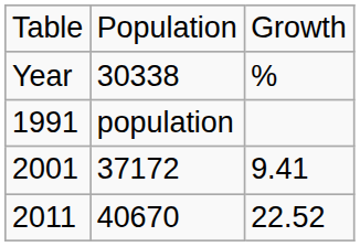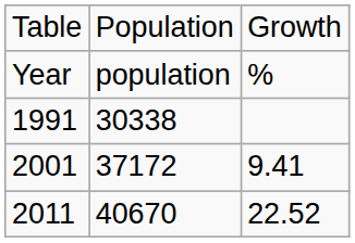 <table class="wikitable">
 <tr>
 <td>Table</td>
 <td>Population</td>
 <td>Growth</td>
 </tr>
 <tr>
 <td>Year</td>
-<td>30338</td>
+<td>population</td>
 <td>%</td>
 </tr>
 <tr>
 <td>1991</td>
-<td>population</td>
+<td>30338</td>
 <td></td>
 </tr>
 <tr>
 <td>2001</td>
 <td>37172</td>
 <td>9.41</td>
 </tr>
 <tr>
 <td>2011</td>
 <td>40670</td>
 <td>22.52</td>
 </tr>
 </table>
